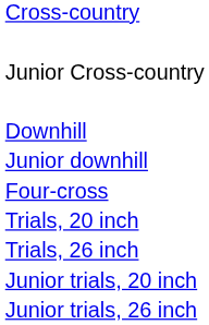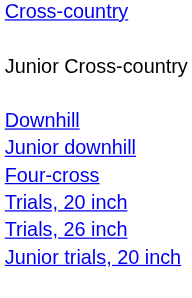 <table>
 <tr>
 <td><a href='#'>Cross-country</a><br></td>
 <td></td>
 <td></td>
 <td></td>
 </tr>
 <tr>
 <td><br></td>
 <td></td>
 <td></td>
 <td></td>
 </tr>
 <tr>
 <td>Junior Cross-country<br></td>
 <td></td>
 <td></td>
 <td></td>
 </tr>
 <tr>
 <td><br></td>
 <td></td>
 <td></td>
 <td></td>
 </tr>
 <tr>
 <td><a href='#'>Downhill</a></td>
 <td></td>
 <td></td>
 <td></td>
 </tr>
 <tr>
 <td><a href='#'>Junior downhill</a></td>
 <td></td>
 <td></td>
 <td></td>
 </tr>
 <tr>
 <td><a href='#'>Four-cross</a></td>
 <td></td>
 <td></td>
 <td></td>
 </tr>
 <tr>
 <td><a href='#'>Trials, 20 inch</a></td>
 <td></td>
 <td></td>
 <td></td>
 </tr>
 <tr>
 <td><a href='#'>Trials, 26 inch</a></td>
 <td></td>
 <td></td>
 <td></td>
 </tr>
 <tr>
 <td><a href='#'>Junior trials, 20 inch</a></td>
 <td></td>
 <td></td>
 <td></td>
 </tr>
-<tr>
-<td><a href='#'>Junior trials, 26 inch</a></td>
-<td></td>
-<td></td>
-<td></td>
-</tr>
 </table>
